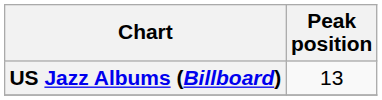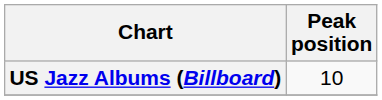 <table class="wikitable plainrowheaders sortable" style="text-align:center;" border="1">
 <tr>
 <th scope="col">Chart</th>
 <th scope="col">Peak<br>position</th>
 </tr>
 <tr>
 <th scope="row">US <a href='#'>Jazz Albums</a> (<em><a href='#'>Billboard</a></em>)</th>
-<td>13</td>
+<td>10</td>
 </tr>
 <tr>
 </tr>
 </table>
